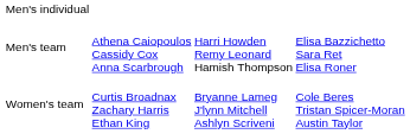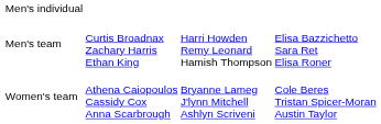 <table>
 <tr>
 <td>Men's individual</td>
 <td></td>
 <td></td>
 <td></td>
 </tr>
 <tr>
 <td></td>
 <td></td>
 <td></td>
 <td></td>
 </tr>
 <tr>
 <td>Men's team</td>
-<td><br><a href='#'>Athena Caiopoulos</a><br><a href='#'>Cassidy Cox</a><br><a href='#'>Anna Scarbrough</a></td>
+<td><br><a href='#'>Curtis Broadnax</a><br><a href='#'>Zachary Harris</a><br><a href='#'>Ethan King</a></td>
 <td><br><a href='#'>Harri Howden</a><br><a href='#'>Remy Leonard</a><br>Hamish Thompson</td>
 <td><br><a href='#'>Elisa Bazzichetto</a><br><a href='#'>Sara Ret</a><br><a href='#'>Elisa Roner</a></td>
 </tr>
 <tr>
 <td>Women's team</td>
-<td><br><a href='#'>Curtis Broadnax</a><br><a href='#'>Zachary Harris</a><br><a href='#'>Ethan King</a></td>
+<td><br><a href='#'>Athena Caiopoulos</a><br><a href='#'>Cassidy Cox</a><br><a href='#'>Anna Scarbrough</a></td>
 <td><br><a href='#'>Bryanne Lameg</a><br><a href='#'>J'lynn Mitchell</a><br><a href='#'>Ashlyn Scriveni</a></td>
 <td><br><a href='#'>Cole Beres</a><br><a href='#'>Tristan Spicer-Moran</a><br><a href='#'>Austin Taylor</a></td>
 </tr>
 </table>
